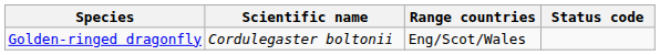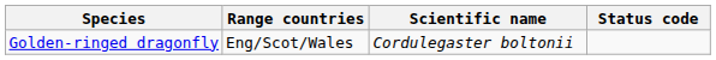 <table class="wikitable">
 <tr>
 <th>Species</th>
+<th>Range countries</th>
 <th>Scientific name</th>
-<th>Range countries</th>
 <th>Status code</th>
 </tr>
 <tr>
 <td style="width:180px"><a href='#'>Golden-ringed dragonfly</a></td>
+<td style="width:120px">Eng/Scot/Wales</td>
 <td style="width:180px"><em>Cordulegaster boltonii</em></td>
-<td style="width:120px">Eng/Scot/Wales</td>
 <td style="width:100px"></td>
 </tr>
 </table>
